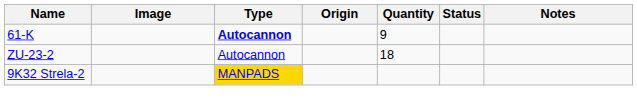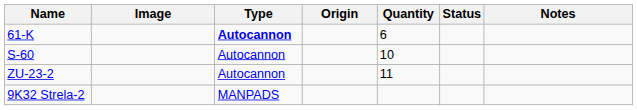 <table class="wikitable" style="width:90%;">
 <tr>
 <th width=14%>Name</th>
 <th width=20%>Image</th>
 <th width=14%>Type</th>
 <th width=12%>Origin</th>
 <th width=10%>Quantity</th>
 <th width=06%>Status</th>
 <th width=24%>Notes</th>
 </tr>
 <tr>
 <td><a href='#'>61-K</a></td>
 <td></td>
 <td><strong><a href='#'>Autocannon</a></strong></td>
 <td></td>
-<td>9</td>
+<td>6</td>
+<td></td>
+<td></td>
+</tr>
+<tr>
+<td><a href='#'>S-60</a></td>
+<td></td>
+<td><a href='#'>Autocannon</a></td>
+<td></td>
+<td>10</td>
 <td></td>
 <td></td>
 </tr>
 <tr>
 <td><a href='#'>ZU-23-2</a></td>
 <td></td>
 <td><a href='#'>Autocannon</a></td>
 <td></td>
-<td>18</td>
+<td>11</td>
 <td></td>
 <td></td>
 </tr>
 <tr>
 <td><a href='#'>9K32 Strela-2</a></td>
 <td></td>
-<td style="background: gold;"><a href='#'>MANPADS</a></td>
+<td><a href='#'>MANPADS</a></td>
 <td></td>
 <td></td>
 <td></td>
 <td></td>
 </tr>
 </table>
